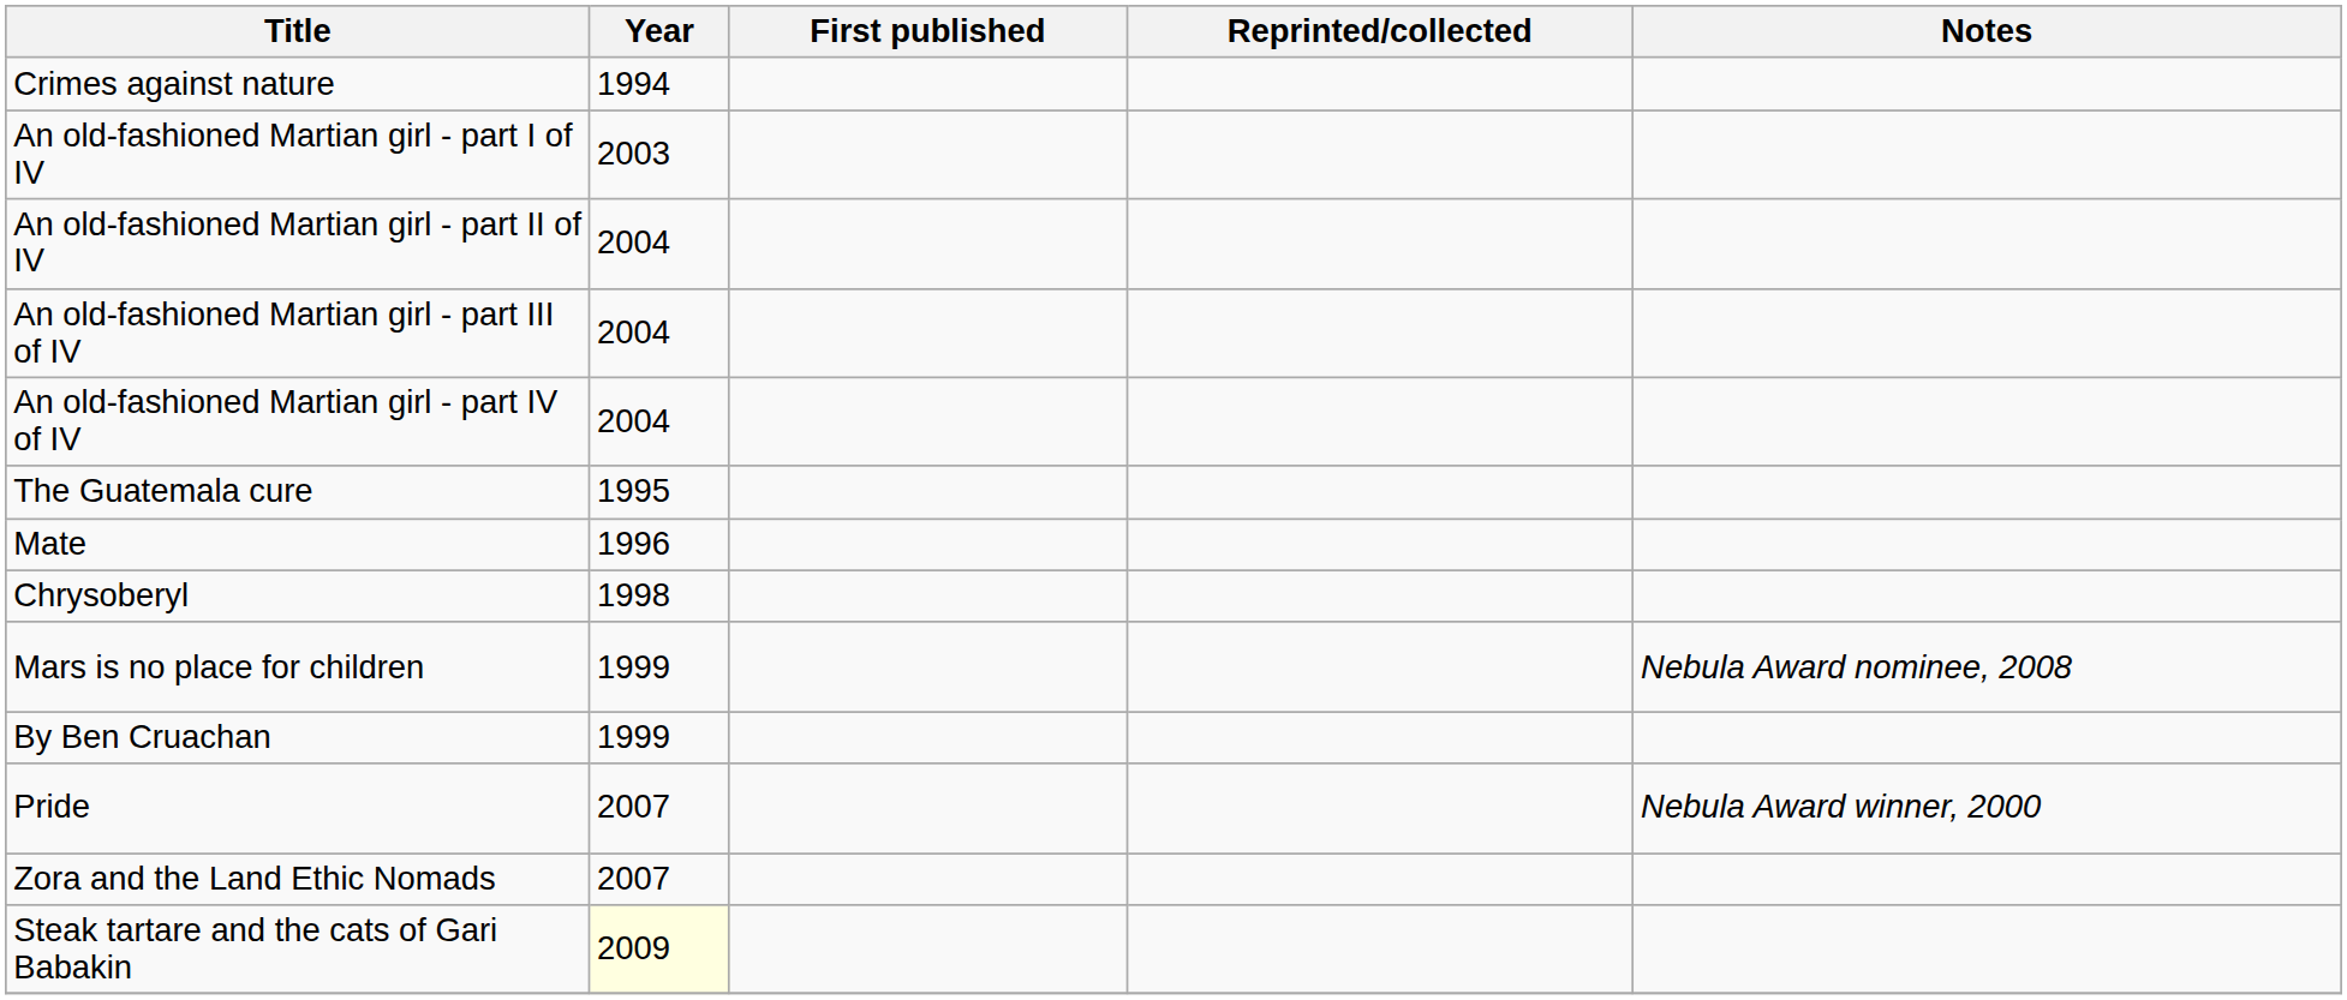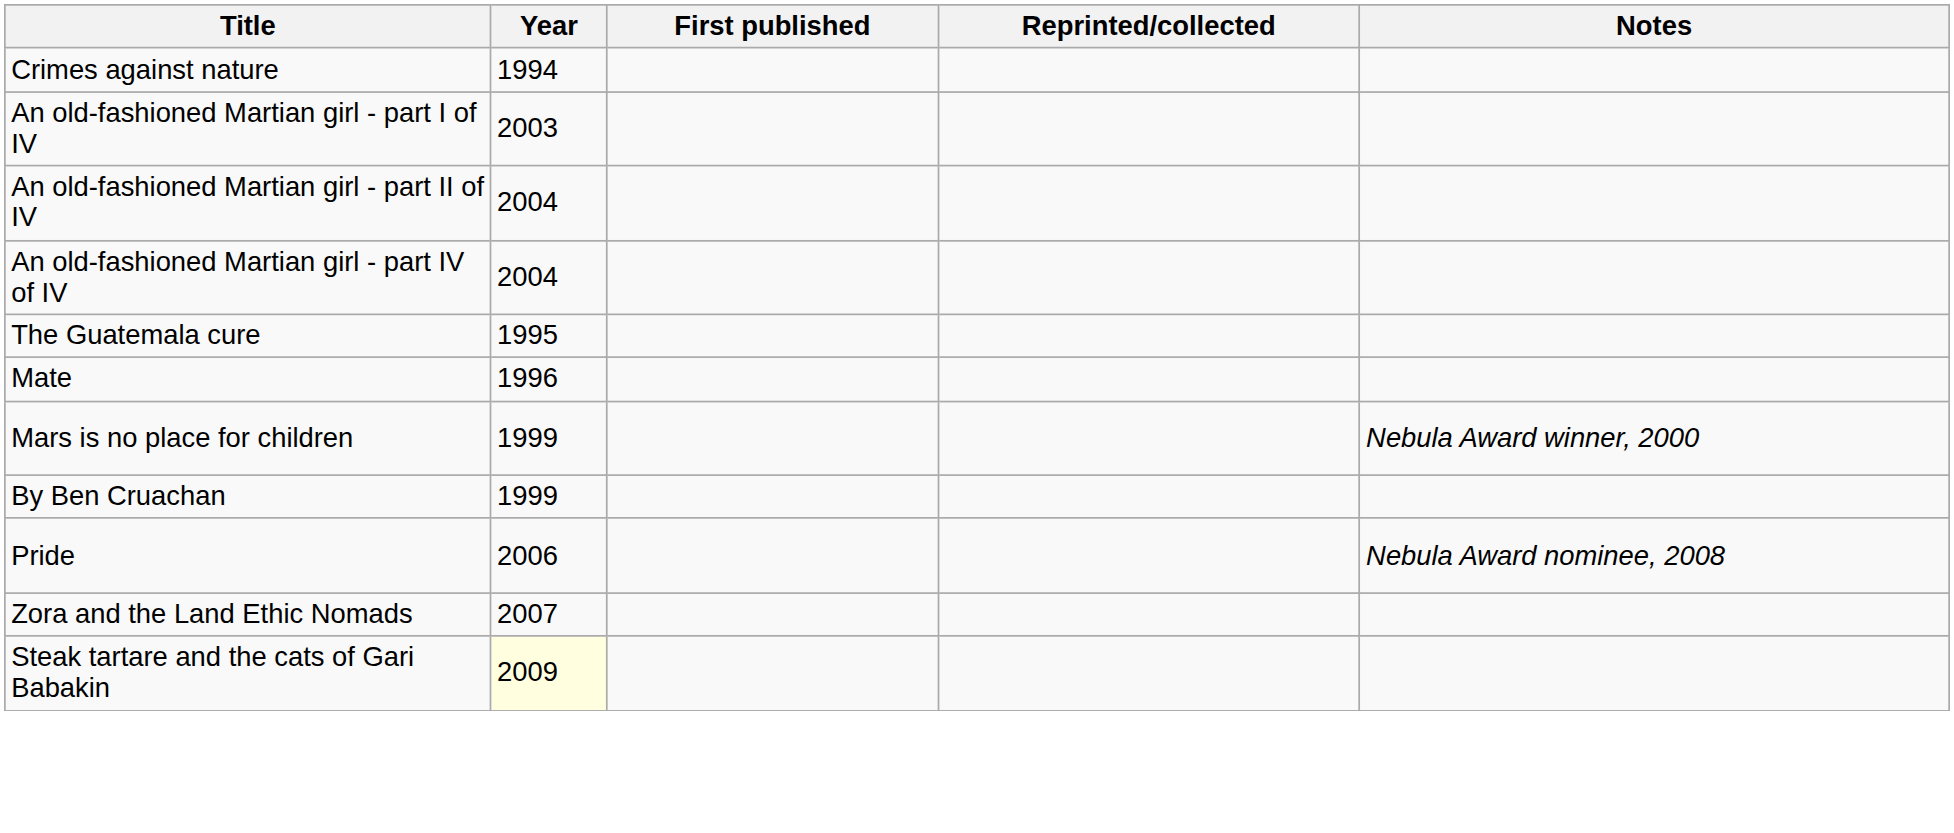 <table class='wikitable sortable' width='90%'>
 <tr>
 <th width=25%>Title</th>
 <th>Year</th>
 <th>First published</th>
 <th>Reprinted/collected</th>
 <th>Notes</th>
 </tr>
 <tr>
 <td>Crimes against nature</td>
 <td>1994</td>
 <td></td>
 <td></td>
 <td></td>
 </tr>
 <tr>
 <td>An old-fashioned Martian girl - part I of IV</td>
 <td>2003</td>
 <td></td>
 <td></td>
 <td></td>
 </tr>
 <tr>
 <td>An old-fashioned Martian girl - part II of IV</td>
 <td>2004</td>
 <td></td>
 <td></td>
 <td></td>
 </tr>
 <tr>
-<td>An old-fashioned Martian girl - part III of IV</td>
-<td>2004</td>
-<td></td>
-<td></td>
-<td></td>
-</tr>
-<tr>
 <td>An old-fashioned Martian girl - part IV of IV</td>
 <td>2004</td>
 <td></td>
 <td></td>
 <td></td>
 </tr>
 <tr>
 <td>The Guatemala cure</td>
 <td>1995</td>
 <td></td>
 <td></td>
 <td></td>
 </tr>
 <tr>
 <td>Mate</td>
 <td>1996</td>
 <td></td>
 <td></td>
 <td></td>
 </tr>
 <tr>
-<td>Chrysoberyl</td>
-<td>1998</td>
-<td></td>
-<td></td>
-<td></td>
-</tr>
-<tr>
 <td>Mars is no place for children</td>
 <td>1999</td>
 <td></td>
 <td><br><br></td>
-<td><em>Nebula Award nominee, 2008</em></td>
+<td><em>Nebula Award winner, 2000</em></td>
 </tr>
 <tr>
 <td>By Ben Cruachan</td>
 <td>1999</td>
 <td></td>
 <td></td>
 <td></td>
 </tr>
 <tr>
 <td>Pride</td>
-<td>2007</td>
+<td>2006</td>
 <td></td>
 <td><br><br></td>
-<td><em>Nebula Award winner, 2000</em></td>
+<td><em>Nebula Award nominee, 2008</em></td>
 </tr>
 <tr>
 <td>Zora and the Land Ethic Nomads</td>
 <td>2007</td>
 <td></td>
 <td></td>
 <td></td>
 </tr>
 <tr>
 <td>Steak tartare and the cats of Gari Babakin</td>
 <td style="background: lightyellow;">2009</td>
 <td></td>
 <td></td>
 <td></td>
 </tr>
 <tr>
 </tr>
 </table>
